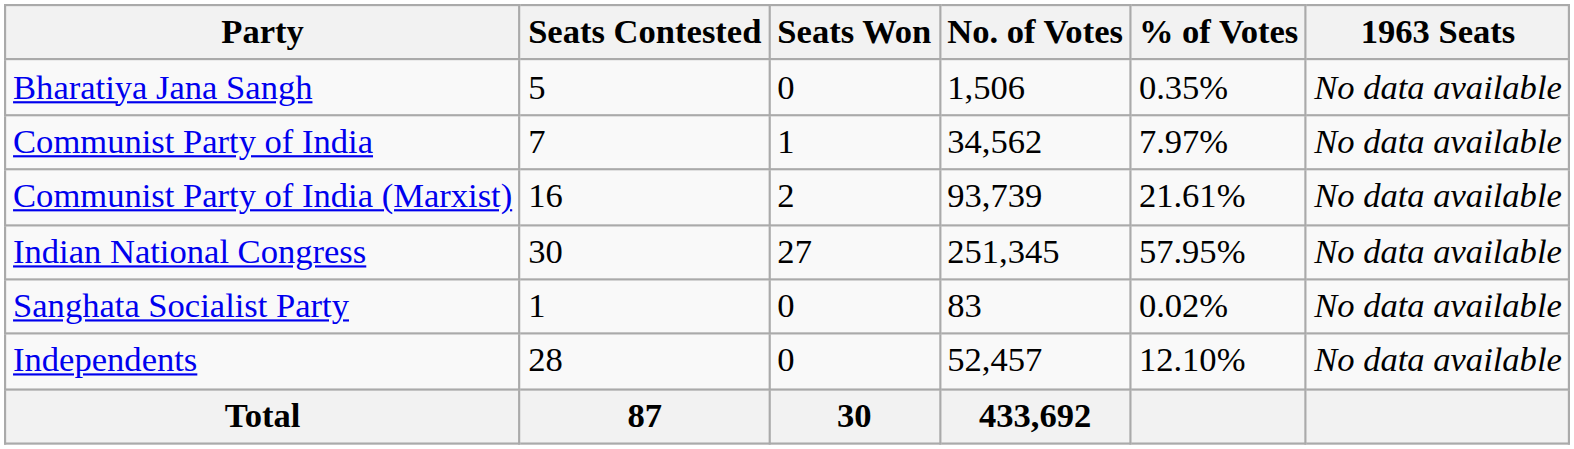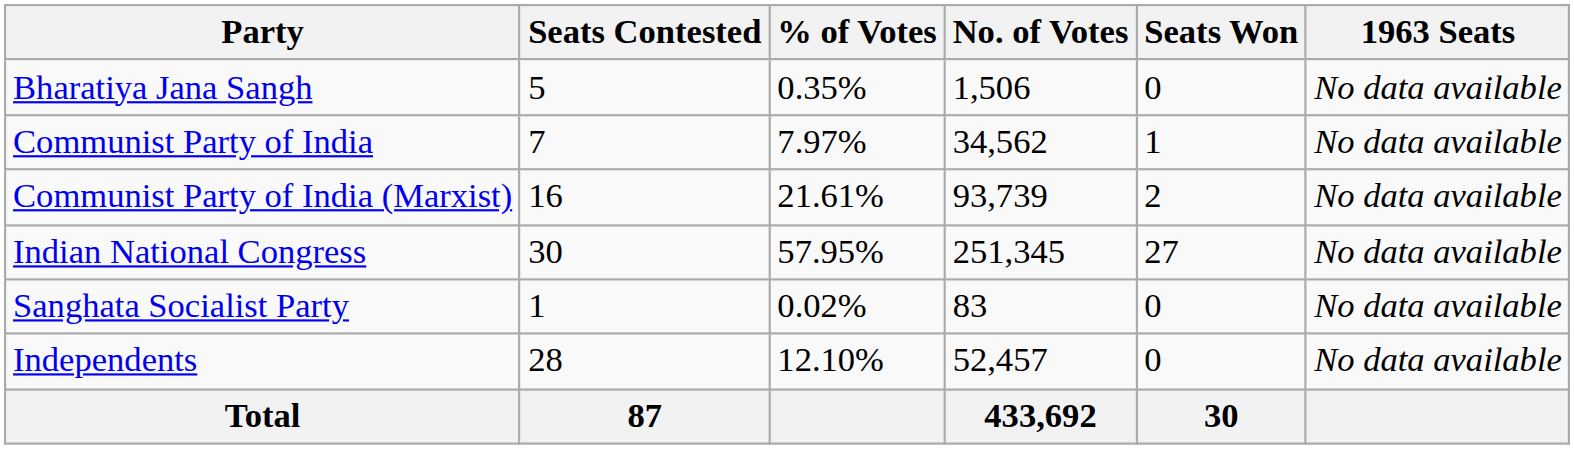 <table class="wikitable sortable">
 <tr>
 <th>Party</th>
 <th>Seats Contested</th>
+<th>% of Votes</th>
+<th>No. of Votes</th>
 <th>Seats Won</th>
-<th>No. of Votes</th>
-<th>% of Votes</th>
 <th>1963 Seats</th>
 </tr>
 <tr>
 <td><a href='#'>Bharatiya Jana Sangh</a></td>
 <td>5</td>
+<td>0.35%</td>
+<td>1,506</td>
 <td>0</td>
-<td>1,506</td>
-<td>0.35%</td>
 <td><em>No data available</em></td>
 </tr>
 <tr>
 <td><a href='#'>Communist Party of India</a></td>
 <td>7</td>
+<td>7.97%</td>
+<td>34,562</td>
 <td>1</td>
-<td>34,562</td>
-<td>7.97%</td>
 <td><em>No data available</em></td>
 </tr>
 <tr>
 <td><a href='#'>Communist Party of India (Marxist)</a></td>
 <td>16</td>
+<td>21.61%</td>
+<td>93,739</td>
 <td>2</td>
-<td>93,739</td>
-<td>21.61%</td>
 <td><em>No data available</em></td>
 </tr>
 <tr>
 <td><a href='#'>Indian National Congress</a></td>
 <td>30</td>
+<td>57.95%</td>
+<td>251,345</td>
 <td>27</td>
-<td>251,345</td>
-<td>57.95%</td>
 <td><em>No data available</em></td>
 </tr>
 <tr>
 <td><a href='#'>Sanghata Socialist Party</a></td>
 <td>1</td>
+<td>0.02%</td>
+<td>83</td>
 <td>0</td>
-<td>83</td>
-<td>0.02%</td>
 <td><em>No data available</em></td>
 </tr>
 <tr>
 <td><a href='#'>Independents</a></td>
 <td>28</td>
+<td>12.10%</td>
+<td>52,457</td>
 <td>0</td>
-<td>52,457</td>
-<td>12.10%</td>
 <td><em>No data available</em></td>
 </tr>
 <tr>
 <th>Total</th>
 <th>87</th>
+<th></th>
+<th>433,692</th>
 <th>30</th>
-<th>433,692</th>
-<th></th>
 <th></th>
 </tr>
 </table>
